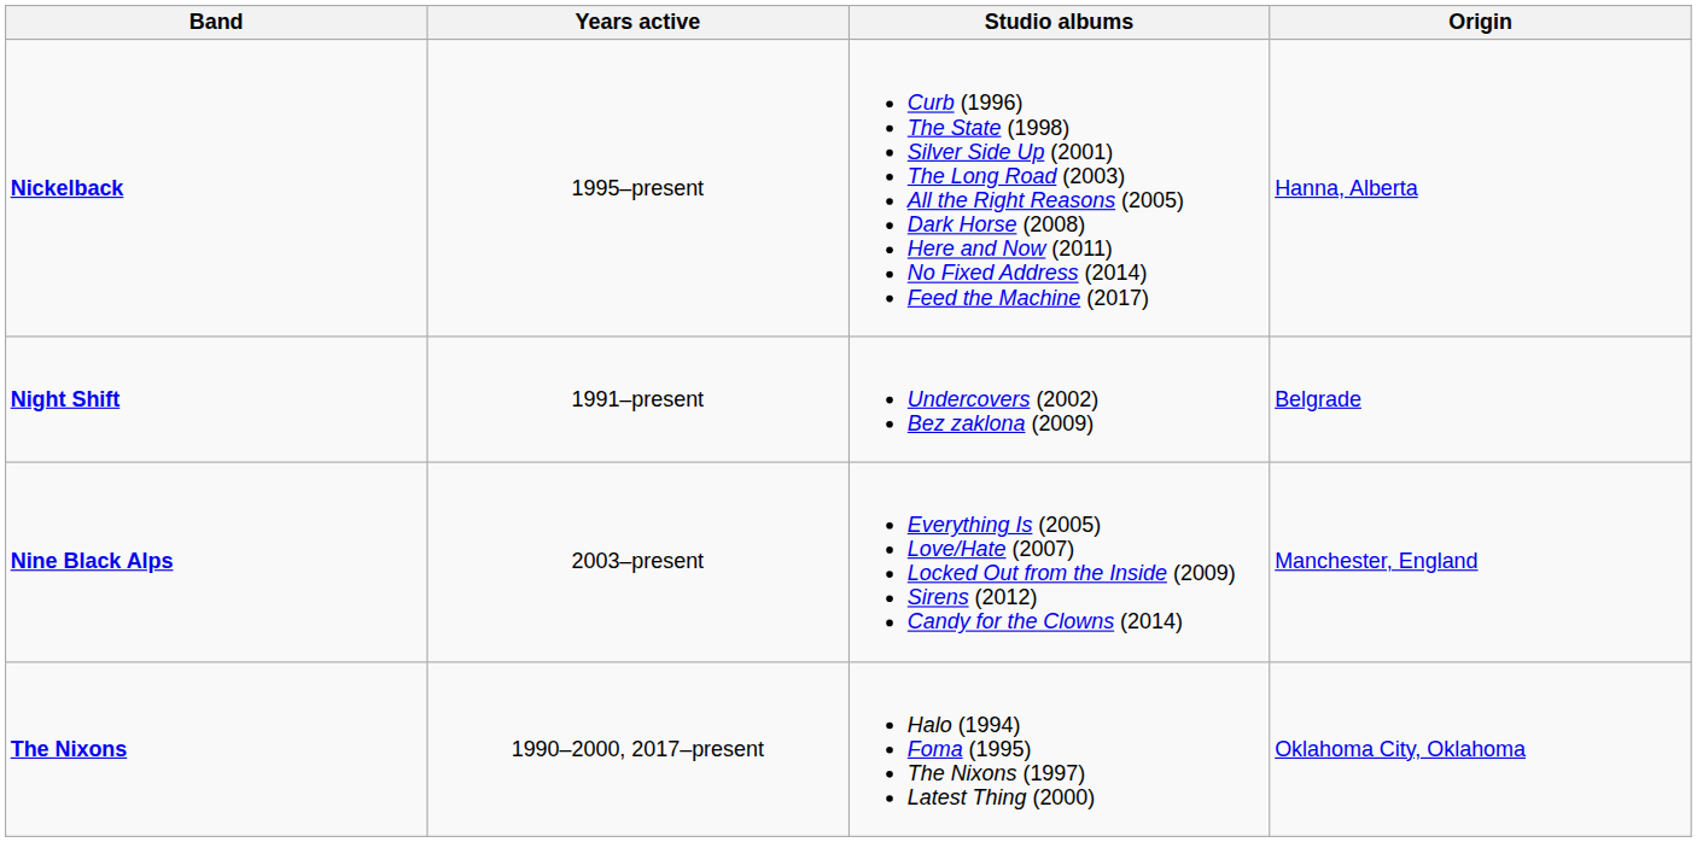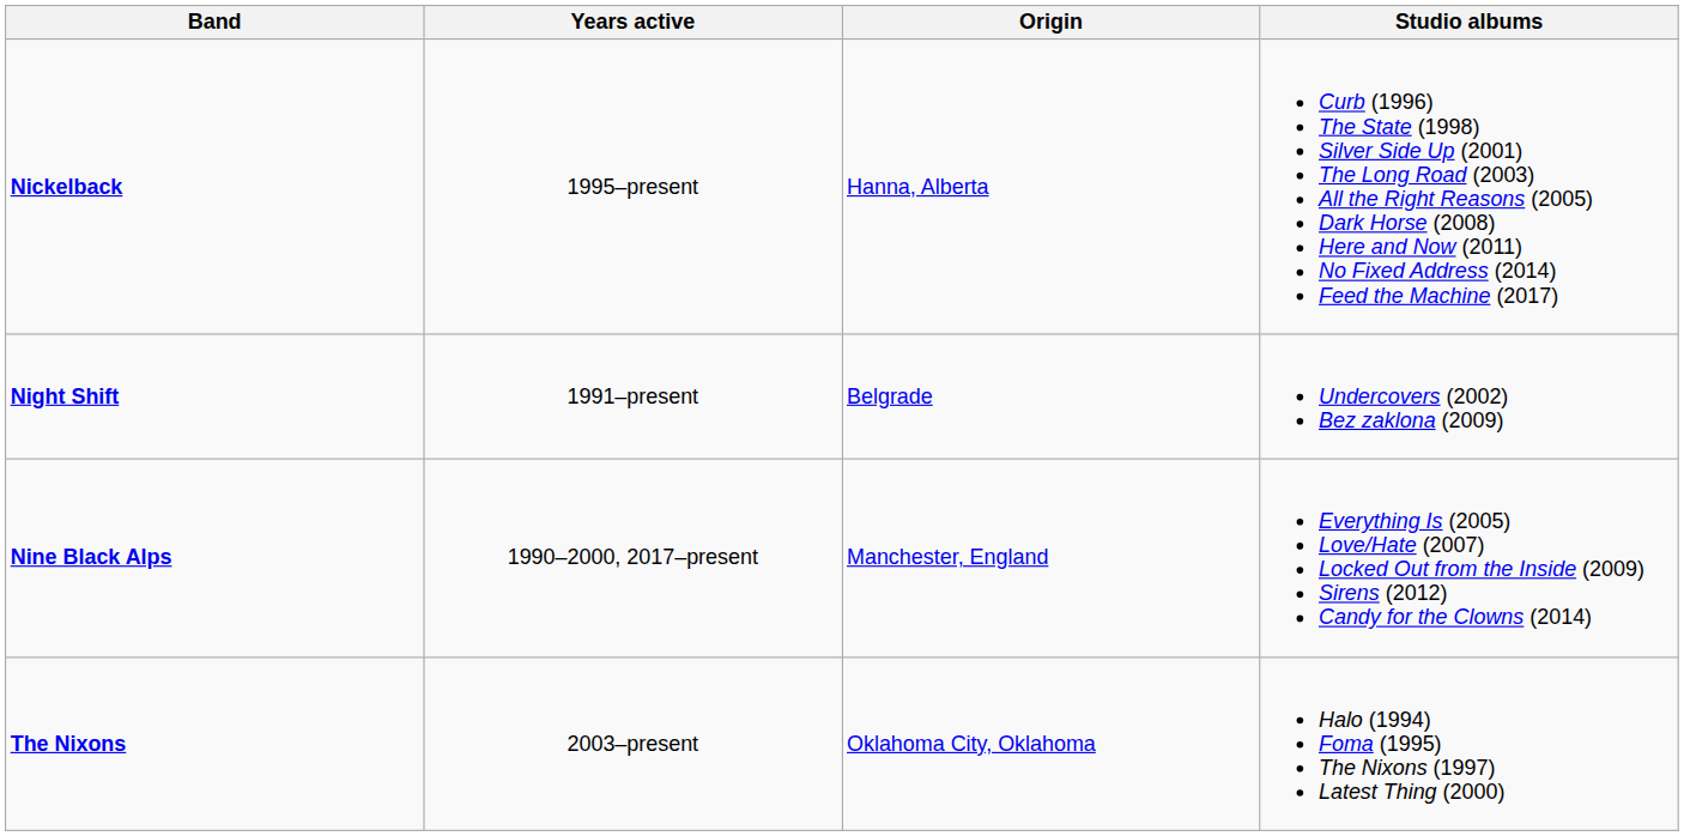 <table class="wikitable sortable">
 <tr>
 <th style="width:15%;">Band</th>
 <th style="width:15%;">Years active</th>
+<th style="width:15%;">Origin</th>
 <th style="width:15%;">Studio albums</th>
-<th style="width:15%;">Origin</th>
 </tr>
 <tr>
 <td><strong><a href='#'>Nickelback</a></strong></td>
 <td style="text-align:center;">1995–present</td>
+<td><a href='#'>Hanna, Alberta</a></td>
 <td><br><ul><li><em><a href='#'>Curb</a></em> (1996)</li><li><em><a href='#'>The State</a></em> (1998)</li><li><em><a href='#'>Silver Side Up</a></em> (2001)</li><li><em><a href='#'>The Long Road</a></em> (2003)</li><li><em><a href='#'>All the Right Reasons</a></em> (2005)</li><li><em><a href='#'>Dark Horse</a></em> (2008)</li><li><em><a href='#'>Here and Now</a></em> (2011)</li><li><em><a href='#'>No Fixed Address</a></em> (2014)</li><li><em><a href='#'>Feed the Machine</a></em> (2017)</li></ul></td>
-<td><a href='#'>Hanna, Alberta</a></td>
 </tr>
 <tr>
 <td><strong><a href='#'>Night Shift</a></strong></td>
 <td style="text-align:center;">1991–present</td>
+<td><a href='#'>Belgrade</a></td>
 <td><br><ul><li><em><a href='#'>Undercovers</a></em> (2002)</li><li><em><a href='#'>Bez zaklona</a></em> (2009)</li></ul></td>
-<td><a href='#'>Belgrade</a></td>
 </tr>
 <tr>
 <td><strong><a href='#'>Nine Black Alps</a></strong></td>
-<td style="text-align:center;">2003–present</td>
+<td style="text-align:center;">1990–2000, 2017–present</td>
+<td><a href='#'>Manchester, England</a></td>
 <td><br><ul><li><em><a href='#'>Everything Is</a></em> (2005)</li><li><em><a href='#'>Love/Hate</a></em> (2007)</li><li><em><a href='#'>Locked Out from the Inside</a></em> (2009)</li><li><em><a href='#'>Sirens</a></em> (2012)</li><li><em><a href='#'>Candy for the Clowns</a></em> (2014)</li></ul></td>
-<td><a href='#'>Manchester, England</a></td>
 </tr>
 <tr>
 <td><strong><a href='#'>The Nixons</a></strong></td>
-<td style="text-align:center;">1990–2000, 2017–present</td>
+<td style="text-align:center;">2003–present</td>
+<td><a href='#'>Oklahoma City, Oklahoma</a></td>
 <td><br><ul><li><em>Halo</em> (1994)</li><li><em><a href='#'>Foma</a></em> (1995)</li><li><em>The Nixons</em> (1997)</li><li><em>Latest Thing</em> (2000)</li></ul></td>
-<td><a href='#'>Oklahoma City, Oklahoma</a></td>
 </tr>
 </table>
